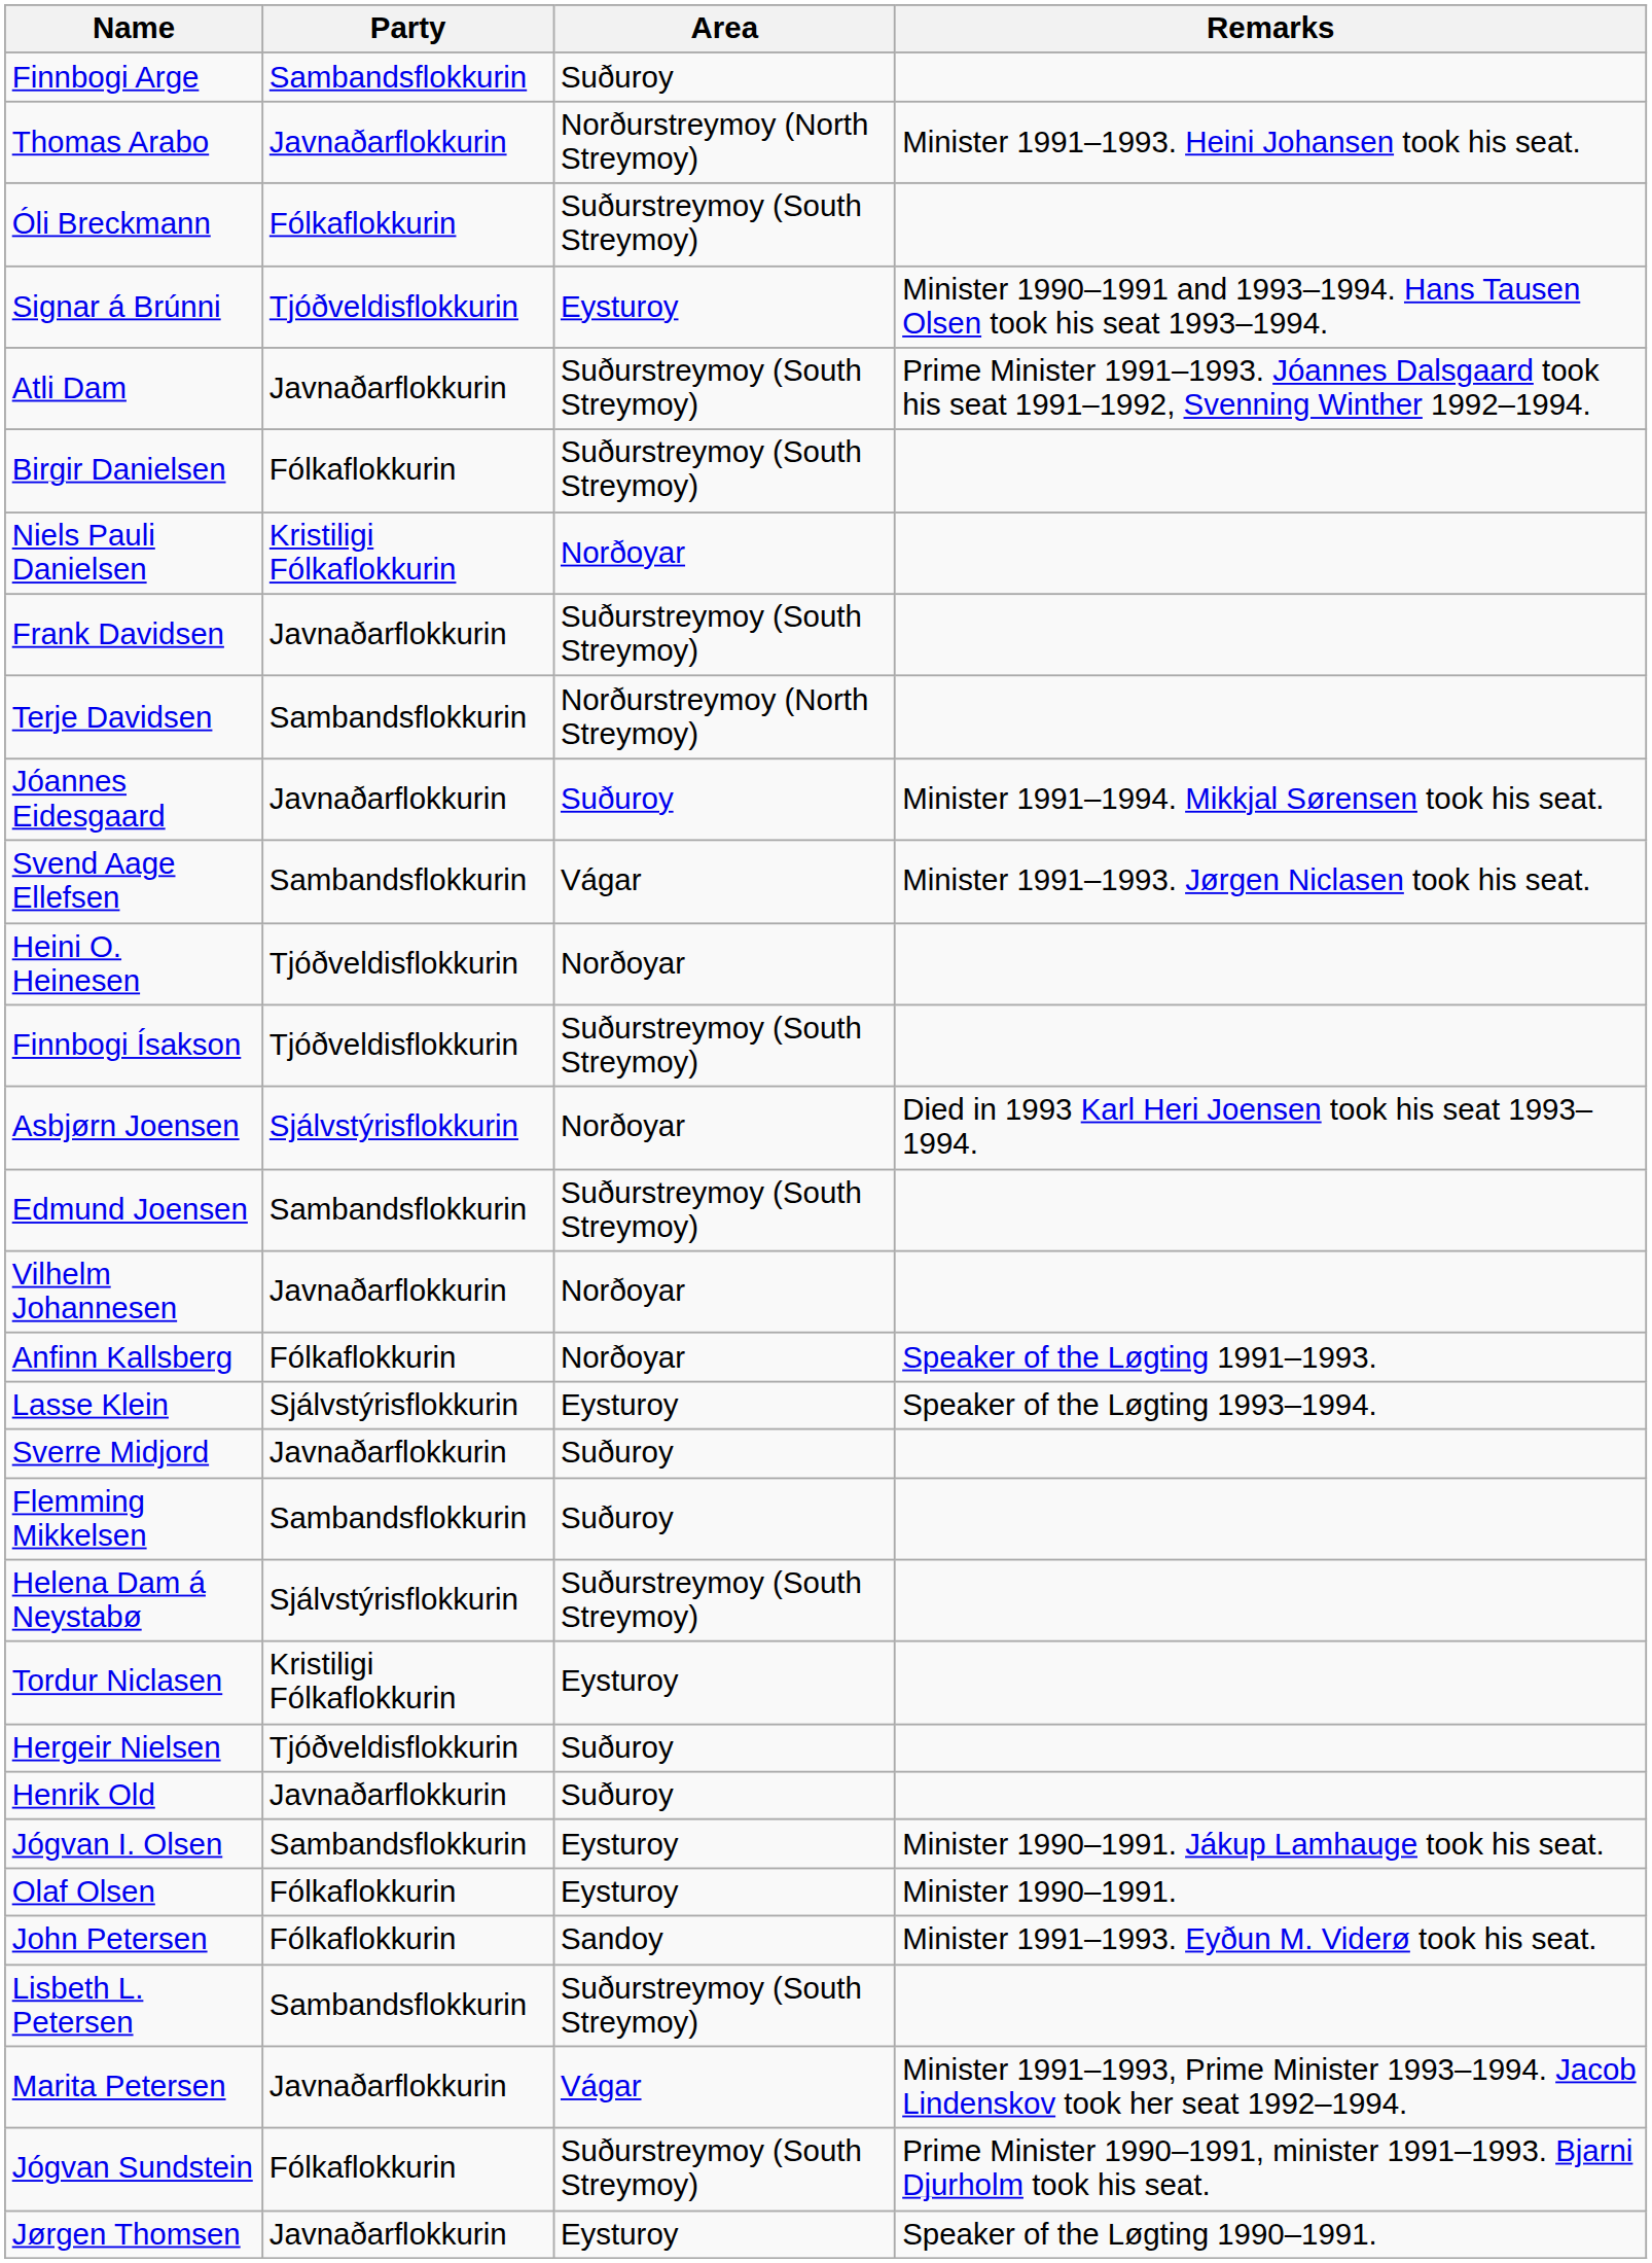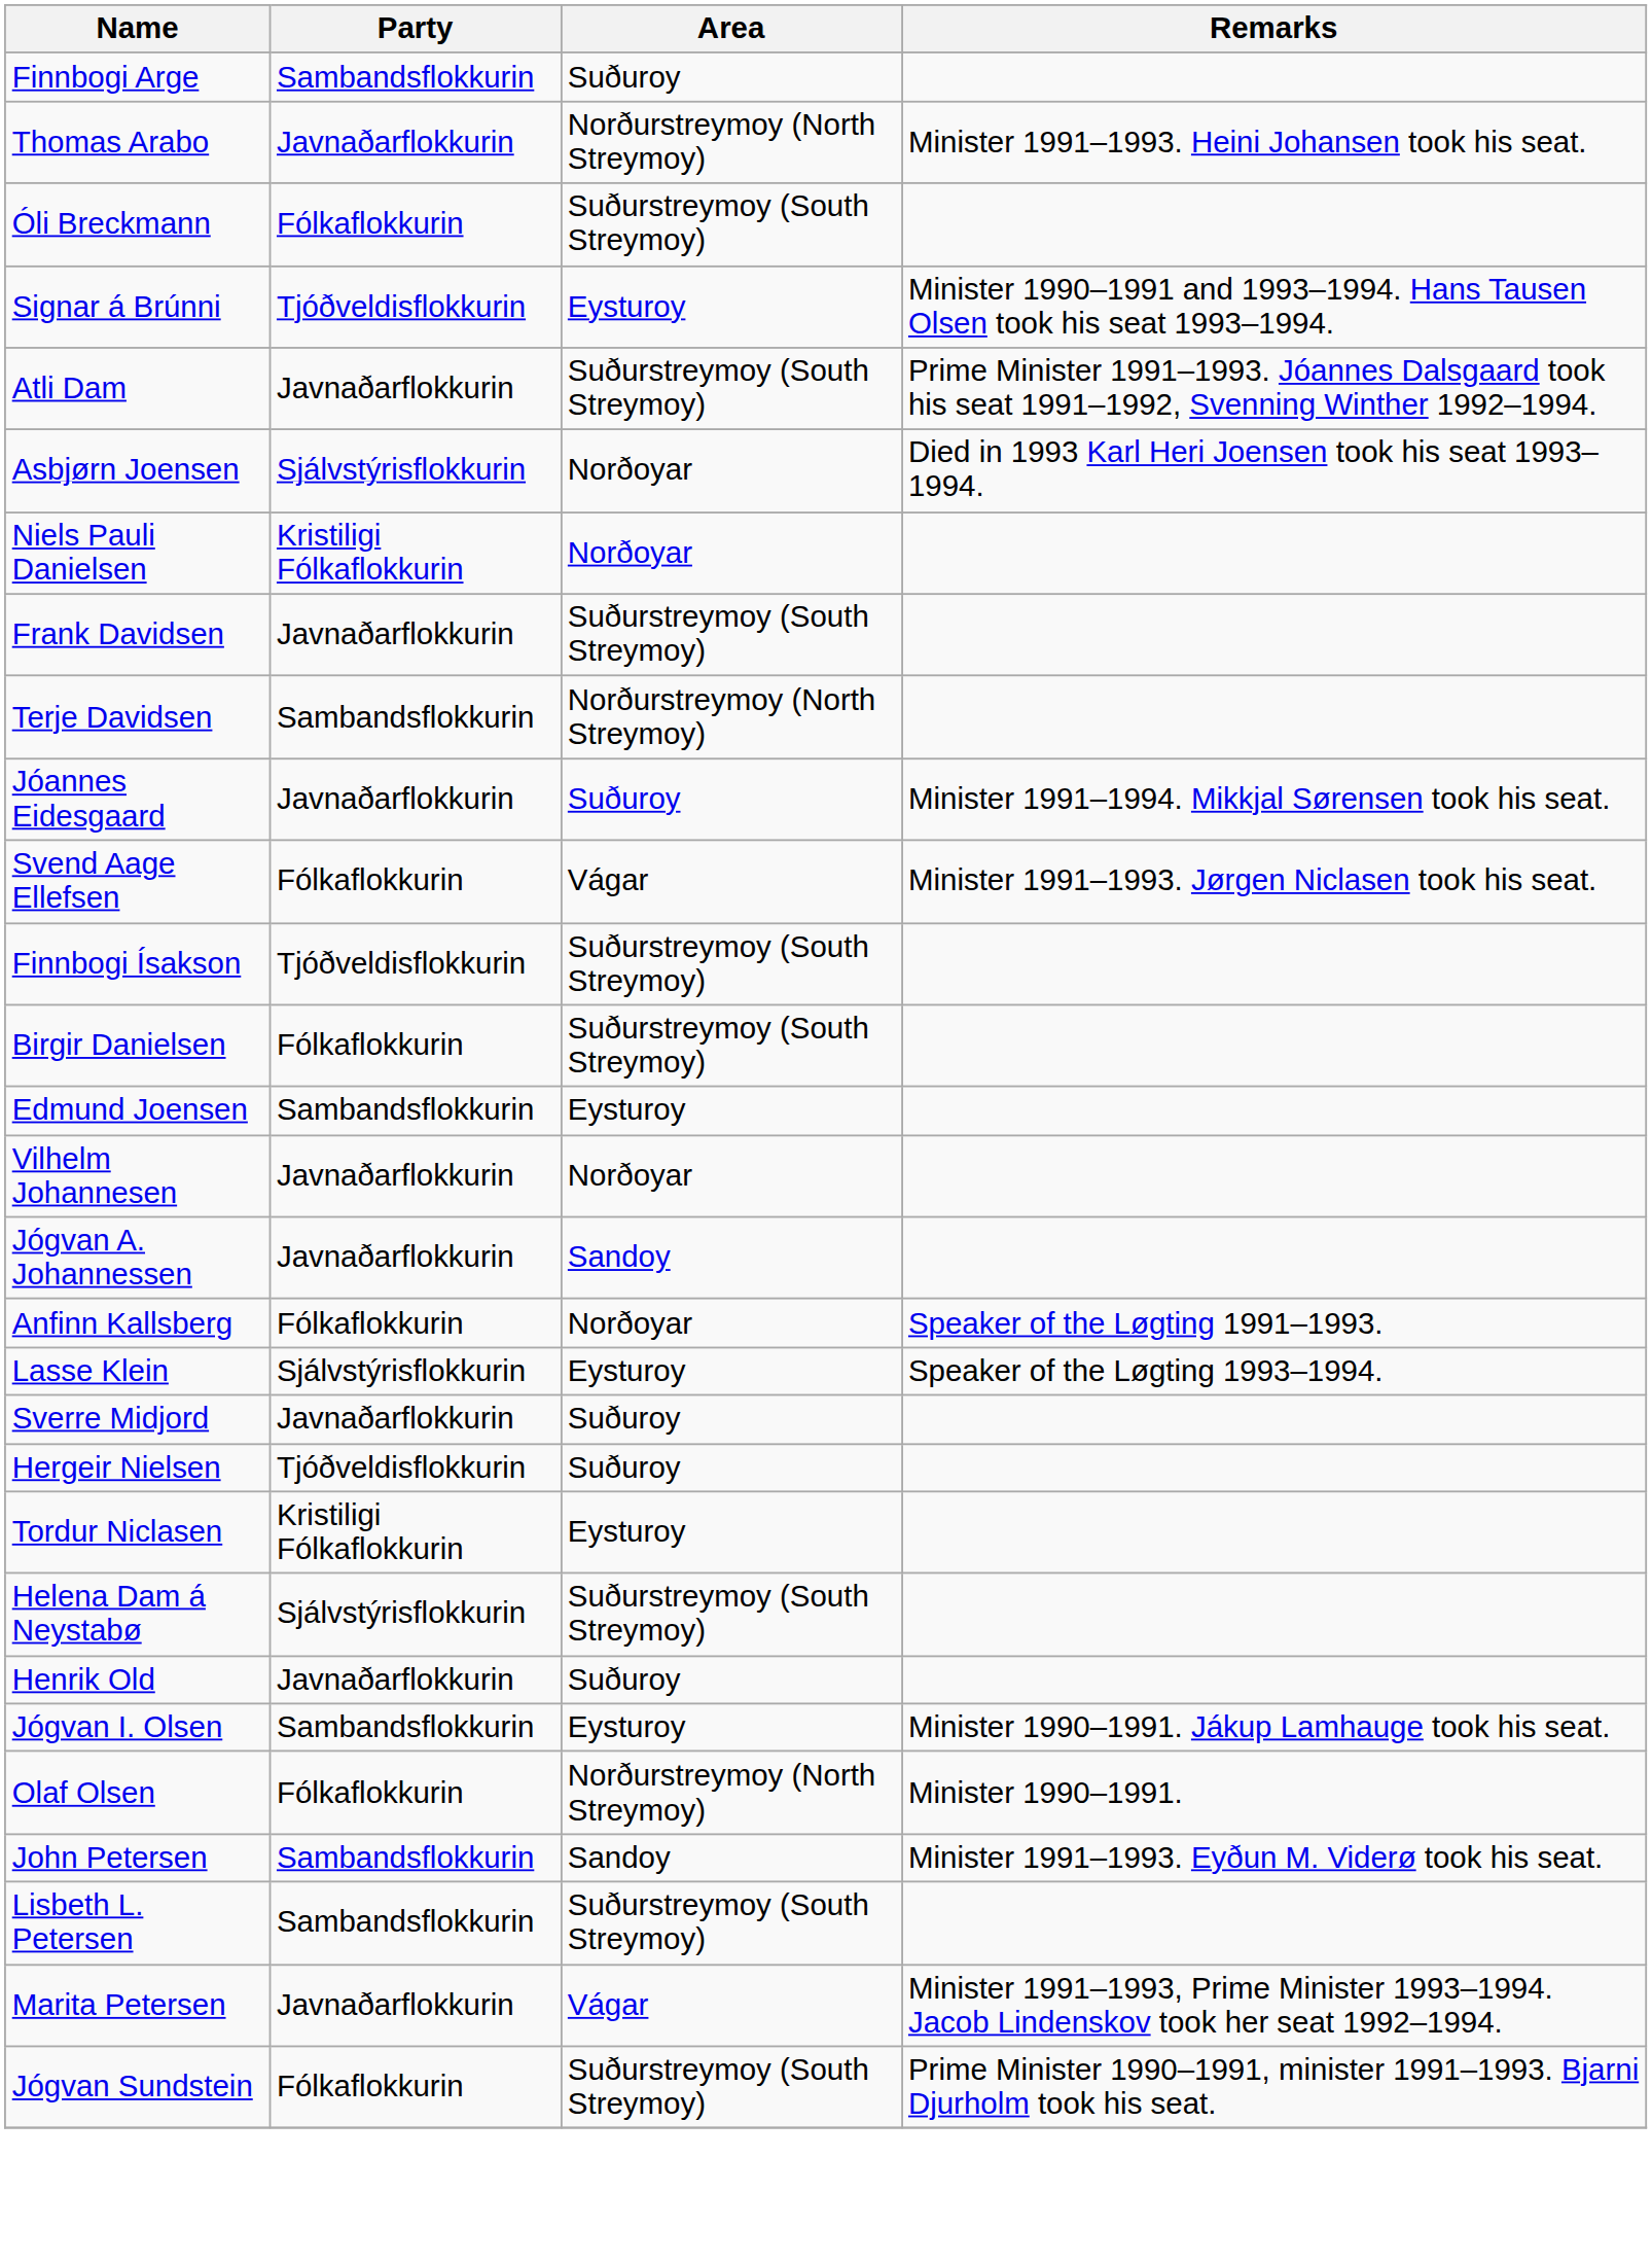 <table class="wikitable sortable">
 <tr>
 <th>Name</th>
 <th>Party</th>
 <th>Area</th>
 <th>Remarks</th>
 </tr>
 <tr>
 <td><a href='#'>Finnbogi Arge</a></td>
 <td><a href='#'>Sambandsflokkurin</a></td>
 <td>Suðuroy</td>
 <td></td>
 </tr>
 <tr>
 <td><a href='#'>Thomas Arabo</a></td>
 <td><a href='#'>Javnaðarflokkurin</a></td>
 <td>Norðurstreymoy (North Streymoy)</td>
 <td>Minister 1991–1993. <a href='#'>Heini Johansen</a> took his seat.</td>
 </tr>
 <tr>
 <td><a href='#'>Óli Breckmann</a></td>
 <td><a href='#'>Fólkaflokkurin</a></td>
 <td>Suðurstreymoy (South Streymoy)</td>
 <td></td>
 </tr>
 <tr>
 <td><a href='#'>Signar á Brúnni</a></td>
 <td><a href='#'>Tjóðveldisflokkurin</a></td>
 <td><a href='#'>Eysturoy</a></td>
 <td>Minister 1990–1991 and 1993–1994. <a href='#'>Hans Tausen Olsen</a> took his seat 1993–1994.</td>
 </tr>
 <tr>
 <td><a href='#'>Atli Dam</a></td>
 <td>Javnaðarflokkurin</td>
 <td>Suðurstreymoy (South Streymoy)</td>
 <td>Prime Minister 1991–1993. <a href='#'>Jóannes Dalsgaard</a> took his seat 1991–1992, <a href='#'>Svenning Winther</a> 1992–1994.</td>
 </tr>
 <tr>
-<td><a href='#'>Birgir Danielsen</a></td>
-<td>Fólkaflokkurin</td>
-<td>Suðurstreymoy (South Streymoy)</td>
-<td></td>
+<td><a href='#'>Asbjørn Joensen</a></td>
+<td><a href='#'>Sjálvstýrisflokkurin</a></td>
+<td>Norðoyar</td>
+<td>Died in 1993 <a href='#'>Karl Heri Joensen</a> took his seat 1993–1994.</td>
 </tr>
 <tr>
 <td><a href='#'>Niels Pauli Danielsen</a></td>
 <td><a href='#'>Kristiligi Fólkaflokkurin</a></td>
 <td><a href='#'>Norðoyar</a></td>
 <td></td>
 </tr>
 <tr>
 <td><a href='#'>Frank Davidsen</a></td>
 <td>Javnaðarflokkurin</td>
 <td>Suðurstreymoy (South Streymoy)</td>
 <td></td>
 </tr>
 <tr>
 <td><a href='#'>Terje Davidsen</a></td>
 <td>Sambandsflokkurin</td>
 <td>Norðurstreymoy (North Streymoy)</td>
 <td></td>
 </tr>
 <tr>
 <td><a href='#'>Jóannes Eidesgaard</a></td>
 <td>Javnaðarflokkurin</td>
 <td><a href='#'>Suðuroy</a></td>
 <td>Minister 1991–1994. <a href='#'>Mikkjal Sørensen</a> took his seat.</td>
 </tr>
 <tr>
 <td><a href='#'>Svend Aage Ellefsen</a></td>
-<td>Sambandsflokkurin</td>
+<td>Fólkaflokkurin</td>
 <td>Vágar</td>
 <td>Minister 1991–1993. <a href='#'>Jørgen Niclasen</a> took his seat.</td>
-</tr>
-<tr>
-<td><a href='#'>Heini O. Heinesen</a></td>
-<td>Tjóðveldisflokkurin</td>
-<td>Norðoyar</td>
-<td></td>
 </tr>
 <tr>
 <td><a href='#'>Finnbogi Ísakson</a></td>
 <td>Tjóðveldisflokkurin</td>
 <td>Suðurstreymoy (South Streymoy)</td>
 <td></td>
 </tr>
 <tr>
-<td><a href='#'>Asbjørn Joensen</a></td>
-<td><a href='#'>Sjálvstýrisflokkurin</a></td>
-<td>Norðoyar</td>
-<td>Died in 1993 <a href='#'>Karl Heri Joensen</a> took his seat 1993–1994.</td>
+<td><a href='#'>Birgir Danielsen</a></td>
+<td>Fólkaflokkurin</td>
+<td>Suðurstreymoy (South Streymoy)</td>
+<td></td>
 </tr>
 <tr>
 <td><a href='#'>Edmund Joensen</a></td>
 <td>Sambandsflokkurin</td>
-<td>Suðurstreymoy (South Streymoy)</td>
+<td>Eysturoy</td>
 <td></td>
 </tr>
 <tr>
 <td><a href='#'>Vilhelm Johannesen</a></td>
 <td>Javnaðarflokkurin</td>
 <td>Norðoyar</td>
+<td></td>
+</tr>
+<tr>
+<td><a href='#'>Jógvan A. Johannessen</a></td>
+<td>Javnaðarflokkurin</td>
+<td><a href='#'>Sandoy</a></td>
 <td></td>
 </tr>
 <tr>
 <td><a href='#'>Anfinn Kallsberg</a></td>
 <td>Fólkaflokkurin</td>
 <td>Norðoyar</td>
 <td><a href='#'>Speaker of the Løgting</a> 1991–1993.</td>
 </tr>
 <tr>
 <td><a href='#'>Lasse Klein</a></td>
 <td>Sjálvstýrisflokkurin</td>
 <td>Eysturoy</td>
 <td>Speaker of the Løgting 1993–1994.</td>
 </tr>
 <tr>
 <td><a href='#'>Sverre Midjord</a></td>
 <td>Javnaðarflokkurin</td>
 <td>Suðuroy</td>
 <td></td>
 </tr>
 <tr>
-<td><a href='#'>Flemming Mikkelsen</a></td>
-<td>Sambandsflokkurin</td>
+<td><a href='#'>Hergeir Nielsen</a></td>
+<td>Tjóðveldisflokkurin</td>
 <td>Suðuroy</td>
-<td></td>
-</tr>
-<tr>
-<td><a href='#'>Helena Dam á Neystabø</a></td>
-<td>Sjálvstýrisflokkurin</td>
-<td>Suðurstreymoy (South Streymoy)</td>
 <td></td>
 </tr>
 <tr>
 <td><a href='#'>Tordur Niclasen</a></td>
 <td>Kristiligi Fólkaflokkurin</td>
 <td>Eysturoy</td>
 <td></td>
 </tr>
 <tr>
-<td><a href='#'>Hergeir Nielsen</a></td>
-<td>Tjóðveldisflokkurin</td>
-<td>Suðuroy</td>
+<td><a href='#'>Helena Dam á Neystabø</a></td>
+<td>Sjálvstýrisflokkurin</td>
+<td>Suðurstreymoy (South Streymoy)</td>
 <td></td>
 </tr>
 <tr>
 <td><a href='#'>Henrik Old</a></td>
 <td>Javnaðarflokkurin</td>
 <td>Suðuroy</td>
 <td></td>
 </tr>
 <tr>
 <td><a href='#'>Jógvan I. Olsen</a></td>
 <td>Sambandsflokkurin</td>
 <td>Eysturoy</td>
 <td>Minister 1990–1991. <a href='#'>Jákup Lamhauge</a> took his seat.</td>
 </tr>
 <tr>
 <td><a href='#'>Olaf Olsen</a></td>
 <td>Fólkaflokkurin</td>
-<td>Eysturoy</td>
+<td>Norðurstreymoy (North Streymoy)</td>
 <td>Minister 1990–1991.</td>
 </tr>
 <tr>
 <td><a href='#'>John Petersen</a></td>
-<td>Fólkaflokkurin</td>
+<td><a href='#'>Sambandsflokkurin</a></td>
 <td>Sandoy</td>
 <td>Minister 1991–1993. <a href='#'>Eyðun M. Viderø</a> took his seat.</td>
 </tr>
 <tr>
 <td><a href='#'>Lisbeth L. Petersen</a></td>
 <td>Sambandsflokkurin</td>
 <td>Suðurstreymoy (South Streymoy)</td>
 <td></td>
 </tr>
 <tr>
 <td><a href='#'>Marita Petersen</a></td>
 <td>Javnaðarflokkurin</td>
 <td><a href='#'>Vágar</a></td>
 <td>Minister 1991–1993, Prime Minister 1993–1994. <a href='#'>Jacob Lindenskov</a> took her seat 1992–1994.</td>
 </tr>
 <tr>
 <td><a href='#'>Jógvan Sundstein</a></td>
 <td>Fólkaflokkurin</td>
 <td>Suðurstreymoy (South Streymoy)</td>
 <td>Prime Minister 1990–1991, minister 1991–1993. <a href='#'>Bjarni Djurholm</a> took his seat.</td>
 </tr>
 <tr>
-<td><a href='#'>Jørgen Thomsen</a></td>
-<td>Javnaðarflokkurin</td>
-<td>Eysturoy</td>
-<td>Speaker of the Løgting 1990–1991.</td>
-</tr>
-<tr>
 </tr>
 </table>
